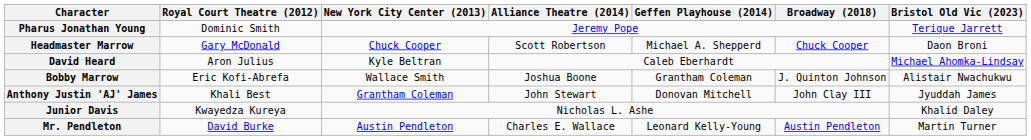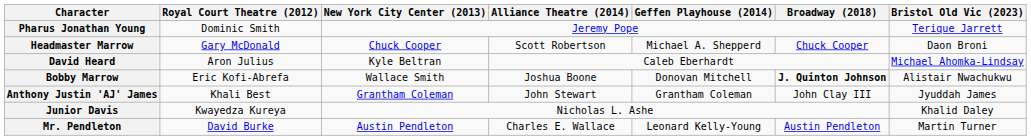 <table class="wikitable" style="text-align: center">
 <tr>
 <th>Character</th>
 <th>Royal Court Theatre (2012)</th>
 <th>New York City Center (2013)</th>
 <th>Alliance Theatre (2014)</th>
 <th>Geffen Playhouse (2014)</th>
 <th>Broadway (2018)</th>
 <th>Bristol Old Vic (2023)</th>
 </tr>
 <tr>
 <th>Pharus Jonathan Young</th>
 <td>Dominic Smith</td>
 <td colspan="4"><a href='#'>Jeremy Pope</a></td>
 <td><a href='#'>Terique Jarrett</a></td>
 </tr>
 <tr>
 <th>Headmaster Marrow</th>
 <td><a href='#'>Gary McDonald</a></td>
 <td><a href='#'>Chuck Cooper</a></td>
 <td>Scott Robertson</td>
 <td>Michael A. Shepperd</td>
 <td><a href='#'>Chuck Cooper</a></td>
 <td>Daon Broni</td>
 </tr>
 <tr>
 <th>David Heard</th>
 <td>Aron Julius</td>
 <td>Kyle Beltran</td>
 <td colspan="3">Caleb Eberhardt</td>
 <td><a href='#'>Michael Ahomka-Lindsay</a></td>
 </tr>
 <tr>
 <th>Bobby Marrow</th>
 <td>Eric Kofi-Abrefa</td>
 <td>Wallace Smith</td>
 <td>Joshua Boone</td>
-<td>Grantham Coleman</td>
-<td>J. Quinton Johnson</td>
+<td>Donovan Mitchell</td>
+<td><strong>J. Quinton Johnson</strong></td>
 <td>Alistair Nwachukwu</td>
 </tr>
 <tr>
 <th>Anthony Justin 'AJ' James</th>
 <td>Khali Best</td>
 <td><a href='#'>Grantham Coleman</a></td>
 <td>John Stewart</td>
-<td>Donovan Mitchell</td>
+<td>Grantham Coleman</td>
 <td>John Clay III</td>
 <td>Jyuddah James</td>
 </tr>
 <tr>
 <th>Junior Davis</th>
 <td>Kwayedza Kureya</td>
 <td colspan="4">Nicholas L. Ashe</td>
 <td>Khalid Daley</td>
 </tr>
 <tr>
 <th>Mr. Pendleton</th>
 <td><a href='#'>David Burke</a></td>
 <td><a href='#'>Austin Pendleton</a></td>
 <td>Charles E. Wallace</td>
 <td>Leonard Kelly-Young</td>
 <td><a href='#'>Austin Pendleton</a></td>
 <td>Martin Turner</td>
 </tr>
 </table>
